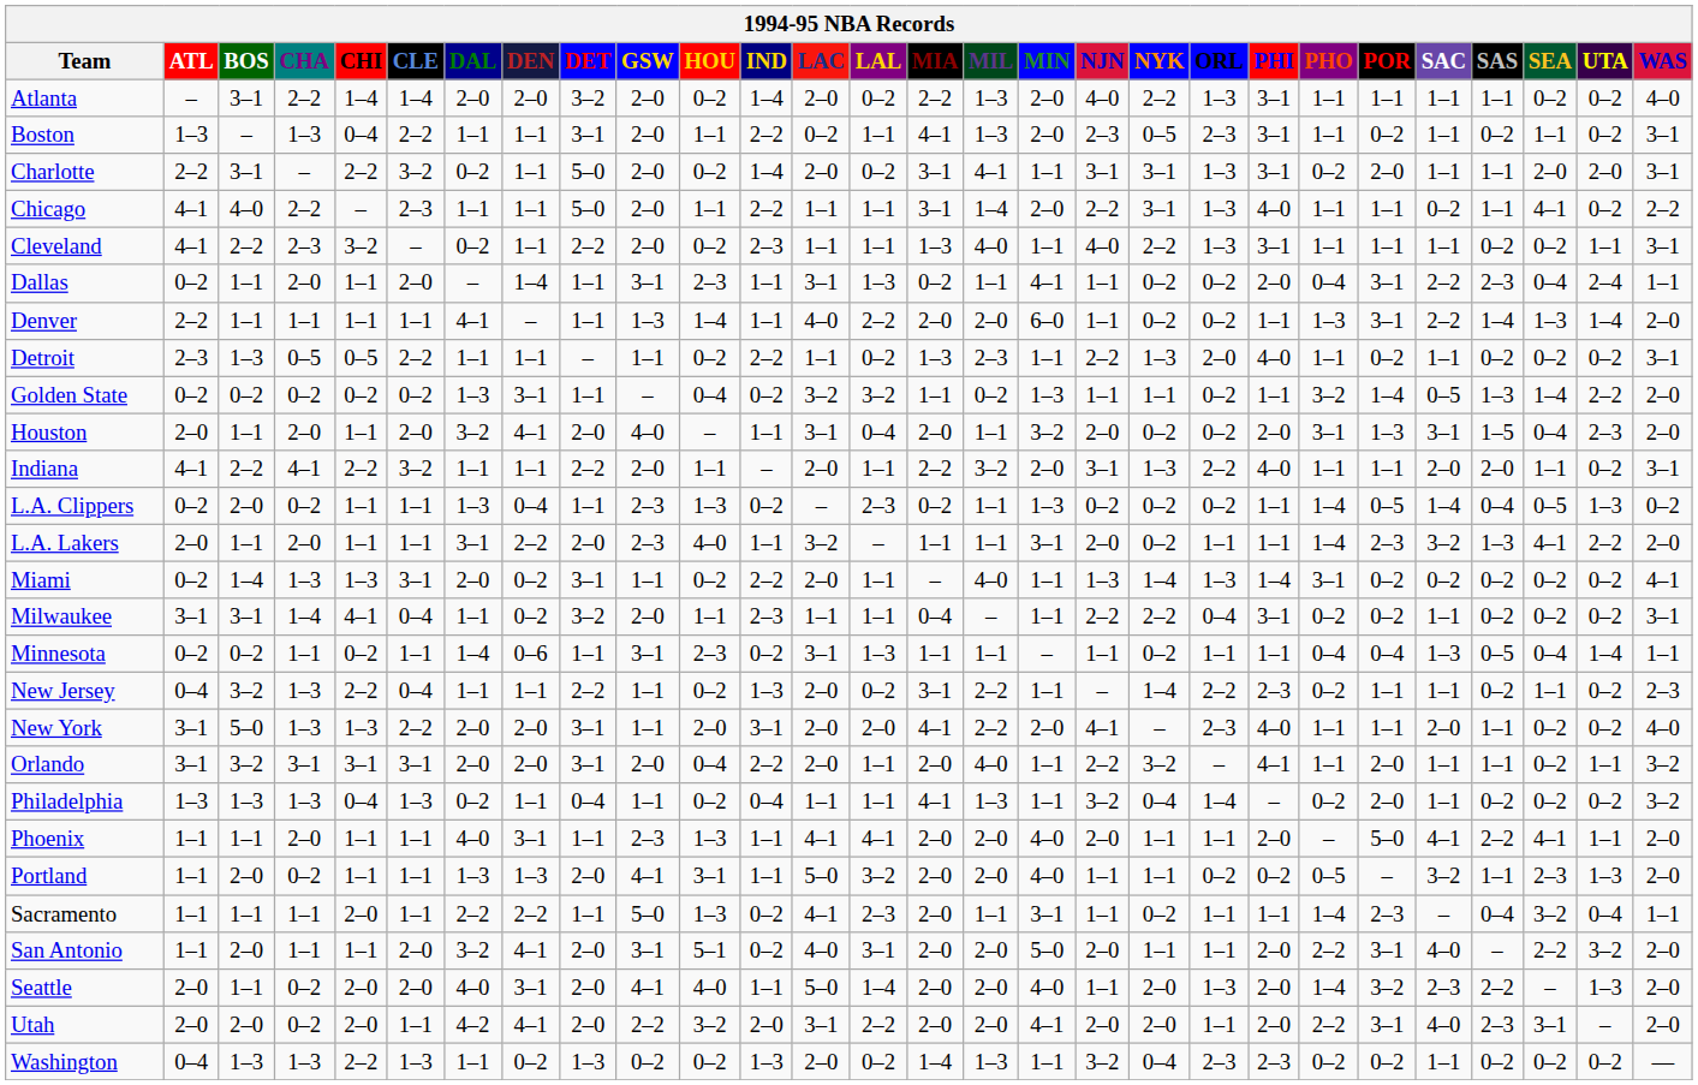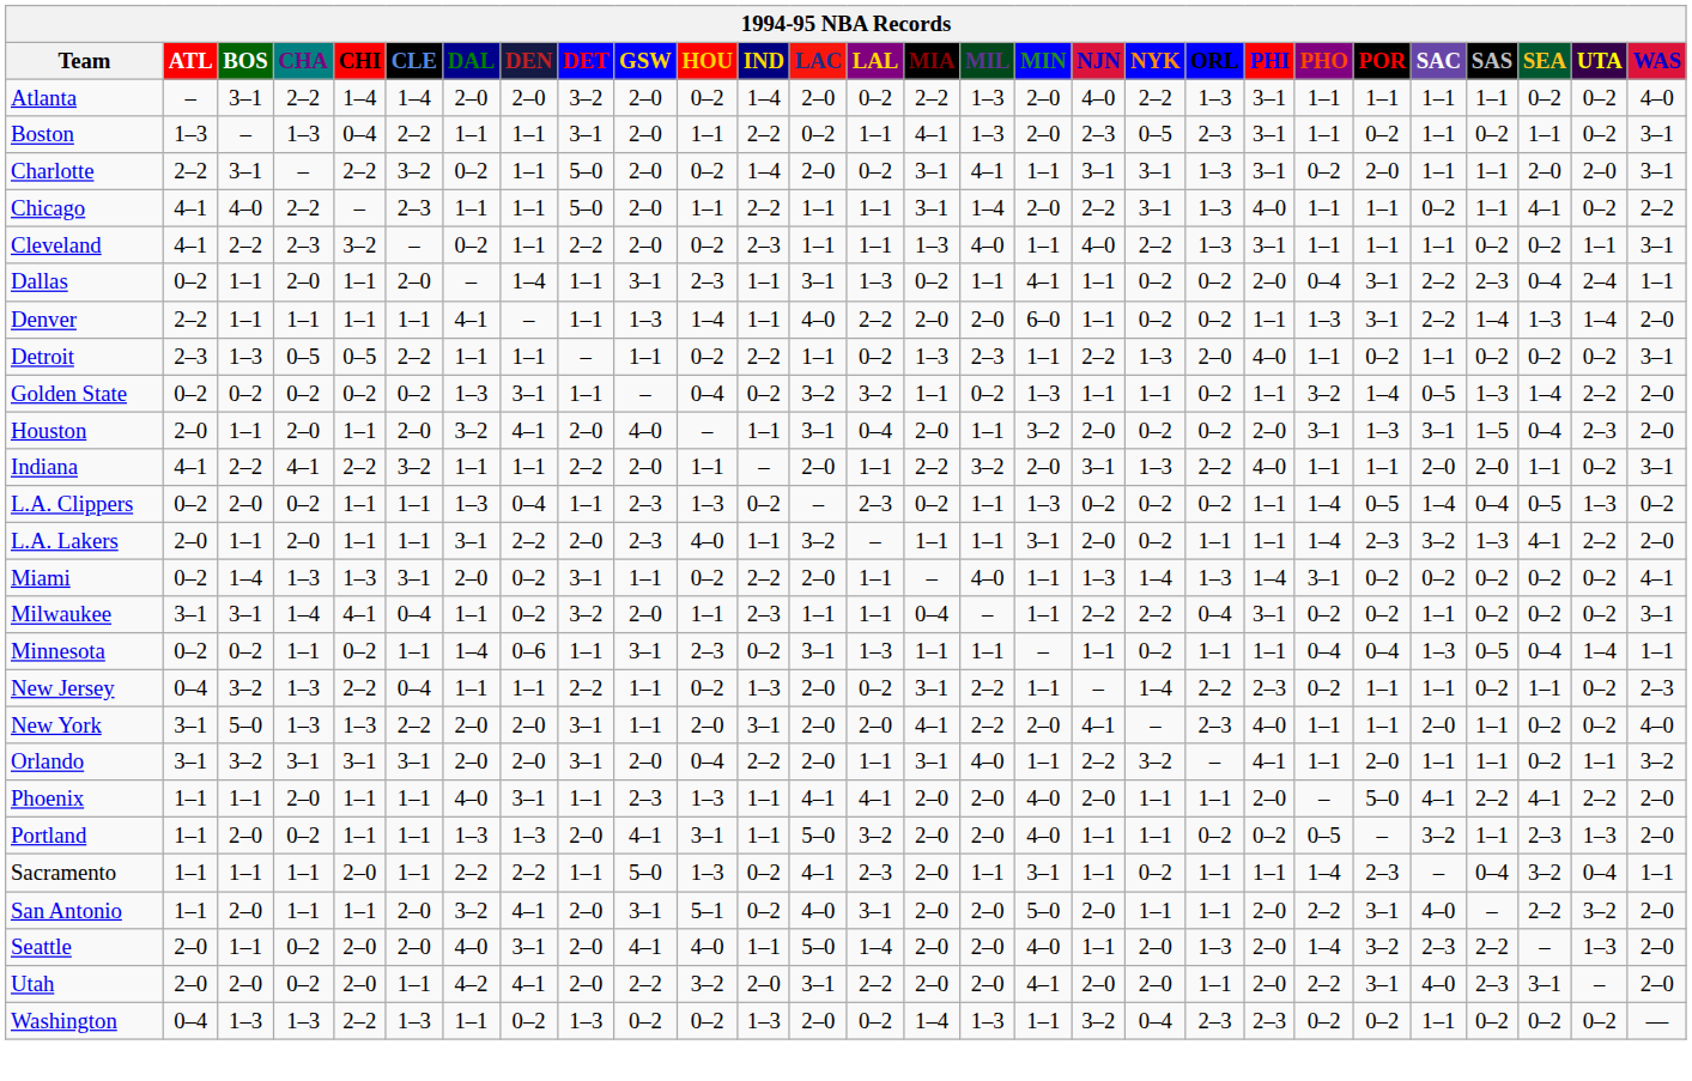 <table class="wikitable" style="font-size:95%; text-align:center;">
 <tr>
 <th colspan=28>1994-95 NBA Records</th>
 </tr>
 <tr>
 <th width=100>Team</th>
 <th style="background:#FF0000;color:#FFFFFF;width=35">ATL</th>
 <th style="background:#006400;color:#FFFFFF;width=35">BOS</th>
 <th style="background:#008080;color:#800080;width=35">CHA</th>
 <th style="background:#FF0000;color:#000000;width=35">CHI</th>
 <th style="background:#000000;color:#5787DC;width=35">CLE</th>
 <th style="background:#00008B;color:#008000;width=35">DAL</th>
 <th style="background:#141A44;color:#BC2224;width=35">DEN</th>
 <th style="background:#0000FF;color:#FF0000;width=35">DET</th>
 <th style="background:#0000FF;color:#FFD700;width=35">GSW</th>
 <th style="background:#FF0000;color:#FFD700;width=35">HOU</th>
 <th style="background:#000080;color:#FFD700;width=35">IND</th>
 <th style="background:#F9160D;color:#1A2E8B;width=35">LAC</th>
 <th style="background:#800080;color:#FFD700;width=35">LAL</th>
 <th style="background:#000000;color:#8B0000;width=35">MIA</th>
 <th style="background:#00471B;color:#5C378A;width=35">MIL</th>
 <th style="background:#0000FF;color:#228B22;width=35">MIN</th>
 <th style="background:#DC143C;color:#0000CD;width=35">NJN</th>
 <th style="background:#0000FF;color:#FF8C00;width=35">NYK</th>
 <th style="background:#0000FF;color:#000000;width=35">ORL</th>
 <th style="background:#FF0000;color:#0000FF;width=35">PHI</th>
 <th style="background:#800080;color:#FF4500;width=35">PHO</th>
 <th style="background:#000000;color:#FF0000;width=35">POR</th>
 <th style="background:#6846A8;color:#FFFFFF;width=35">SAC</th>
 <th style="background:#000000;color:#C0C0C0;width=35">SAS</th>
 <th style="background:#005831;color:#FFC322;width=35">SEA</th>
 <th style="background:#36004A;color:#FFFF00;width=35">UTA</th>
 <th style="background:#DC143C;color:#0000CD;width=35">WAS</th>
 </tr>
 <tr>
 <td style="text-align:left;"><a href='#'>Atlanta</a></td>
 <td>–</td>
 <td>3–1</td>
 <td>2–2</td>
 <td>1–4</td>
 <td>1–4</td>
 <td>2–0</td>
 <td>2–0</td>
 <td>3–2</td>
 <td>2–0</td>
 <td>0–2</td>
 <td>1–4</td>
 <td>2–0</td>
 <td>0–2</td>
 <td>2–2</td>
 <td>1–3</td>
 <td>2–0</td>
 <td>4–0</td>
 <td>2–2</td>
 <td>1–3</td>
 <td>3–1</td>
 <td>1–1</td>
 <td>1–1</td>
 <td>1–1</td>
 <td>1–1</td>
 <td>0–2</td>
 <td>0–2</td>
 <td>4–0</td>
 </tr>
 <tr>
 <td style="text-align:left;"><a href='#'>Boston</a></td>
 <td>1–3</td>
 <td>–</td>
 <td>1–3</td>
 <td>0–4</td>
 <td>2–2</td>
 <td>1–1</td>
 <td>1–1</td>
 <td>3–1</td>
 <td>2–0</td>
 <td>1–1</td>
 <td>2–2</td>
 <td>0–2</td>
 <td>1–1</td>
 <td>4–1</td>
 <td>1–3</td>
 <td>2–0</td>
 <td>2–3</td>
 <td>0–5</td>
 <td>2–3</td>
 <td>3–1</td>
 <td>1–1</td>
 <td>0–2</td>
 <td>1–1</td>
 <td>0–2</td>
 <td>1–1</td>
 <td>0–2</td>
 <td>3–1</td>
 </tr>
 <tr>
 <td style="text-align:left;"><a href='#'>Charlotte</a></td>
 <td>2–2</td>
 <td>3–1</td>
 <td>–</td>
 <td>2–2</td>
 <td>3–2</td>
 <td>0–2</td>
 <td>1–1</td>
 <td>5–0</td>
 <td>2–0</td>
 <td>0–2</td>
 <td>1–4</td>
 <td>2–0</td>
 <td>0–2</td>
 <td>3–1</td>
 <td>4–1</td>
 <td>1–1</td>
 <td>3–1</td>
 <td>3–1</td>
 <td>1–3</td>
 <td>3–1</td>
 <td>0–2</td>
 <td>2–0</td>
 <td>1–1</td>
 <td>1–1</td>
 <td>2–0</td>
 <td>2–0</td>
 <td>3–1</td>
 </tr>
 <tr>
 <td style="text-align:left;"><a href='#'>Chicago</a></td>
 <td>4–1</td>
 <td>4–0</td>
 <td>2–2</td>
 <td>–</td>
 <td>2–3</td>
 <td>1–1</td>
 <td>1–1</td>
 <td>5–0</td>
 <td>2–0</td>
 <td>1–1</td>
 <td>2–2</td>
 <td>1–1</td>
 <td>1–1</td>
 <td>3–1</td>
 <td>1–4</td>
 <td>2–0</td>
 <td>2–2</td>
 <td>3–1</td>
 <td>1–3</td>
 <td>4–0</td>
 <td>1–1</td>
 <td>1–1</td>
 <td>0–2</td>
 <td>1–1</td>
 <td>4–1</td>
 <td>0–2</td>
 <td>2–2</td>
 </tr>
 <tr>
 <td style="text-align:left;"><a href='#'>Cleveland</a></td>
 <td>4–1</td>
 <td>2–2</td>
 <td>2–3</td>
 <td>3–2</td>
 <td>–</td>
 <td>0–2</td>
 <td>1–1</td>
 <td>2–2</td>
 <td>2–0</td>
 <td>0–2</td>
 <td>2–3</td>
 <td>1–1</td>
 <td>1–1</td>
 <td>1–3</td>
 <td>4–0</td>
 <td>1–1</td>
 <td>4–0</td>
 <td>2–2</td>
 <td>1–3</td>
 <td>3–1</td>
 <td>1–1</td>
 <td>1–1</td>
 <td>1–1</td>
 <td>0–2</td>
 <td>0–2</td>
 <td>1–1</td>
 <td>3–1</td>
 </tr>
 <tr>
 <td style="text-align:left;"><a href='#'>Dallas</a></td>
 <td>0–2</td>
 <td>1–1</td>
 <td>2–0</td>
 <td>1–1</td>
 <td>2–0</td>
 <td>–</td>
 <td>1–4</td>
 <td>1–1</td>
 <td>3–1</td>
 <td>2–3</td>
 <td>1–1</td>
 <td>3–1</td>
 <td>1–3</td>
 <td>0–2</td>
 <td>1–1</td>
 <td>4–1</td>
 <td>1–1</td>
 <td>0–2</td>
 <td>0–2</td>
 <td>2–0</td>
 <td>0–4</td>
 <td>3–1</td>
 <td>2–2</td>
 <td>2–3</td>
 <td>0–4</td>
 <td>2–4</td>
 <td>1–1</td>
 </tr>
 <tr>
 <td style="text-align:left;"><a href='#'>Denver</a></td>
 <td>2–2</td>
 <td>1–1</td>
 <td>1–1</td>
 <td>1–1</td>
 <td>1–1</td>
 <td>4–1</td>
 <td>–</td>
 <td>1–1</td>
 <td>1–3</td>
 <td>1–4</td>
 <td>1–1</td>
 <td>4–0</td>
 <td>2–2</td>
 <td>2–0</td>
 <td>2–0</td>
 <td>6–0</td>
 <td>1–1</td>
 <td>0–2</td>
 <td>0–2</td>
 <td>1–1</td>
 <td>1–3</td>
 <td>3–1</td>
 <td>2–2</td>
 <td>1–4</td>
 <td>1–3</td>
 <td>1–4</td>
 <td>2–0</td>
 </tr>
 <tr>
 <td style="text-align:left;"><a href='#'>Detroit</a></td>
 <td>2–3</td>
 <td>1–3</td>
 <td>0–5</td>
 <td>0–5</td>
 <td>2–2</td>
 <td>1–1</td>
 <td>1–1</td>
 <td>–</td>
 <td>1–1</td>
 <td>0–2</td>
 <td>2–2</td>
 <td>1–1</td>
 <td>0–2</td>
 <td>1–3</td>
 <td>2–3</td>
 <td>1–1</td>
 <td>2–2</td>
 <td>1–3</td>
 <td>2–0</td>
 <td>4–0</td>
 <td>1–1</td>
 <td>0–2</td>
 <td>1–1</td>
 <td>0–2</td>
 <td>0–2</td>
 <td>0–2</td>
 <td>3–1</td>
 </tr>
 <tr>
 <td style="text-align:left;"><a href='#'>Golden State</a></td>
 <td>0–2</td>
 <td>0–2</td>
 <td>0–2</td>
 <td>0–2</td>
 <td>0–2</td>
 <td>1–3</td>
 <td>3–1</td>
 <td>1–1</td>
 <td>–</td>
 <td>0–4</td>
 <td>0–2</td>
 <td>3–2</td>
 <td>3–2</td>
 <td>1–1</td>
 <td>0–2</td>
 <td>1–3</td>
 <td>1–1</td>
 <td>1–1</td>
 <td>0–2</td>
 <td>1–1</td>
 <td>3–2</td>
 <td>1–4</td>
 <td>0–5</td>
 <td>1–3</td>
 <td>1–4</td>
 <td>2–2</td>
 <td>2–0</td>
 </tr>
 <tr>
 <td style="text-align:left;"><a href='#'>Houston</a></td>
 <td>2–0</td>
 <td>1–1</td>
 <td>2–0</td>
 <td>1–1</td>
 <td>2–0</td>
 <td>3–2</td>
 <td>4–1</td>
 <td>2–0</td>
 <td>4–0</td>
 <td>–</td>
 <td>1–1</td>
 <td>3–1</td>
 <td>0–4</td>
 <td>2–0</td>
 <td>1–1</td>
 <td>3–2</td>
 <td>2–0</td>
 <td>0–2</td>
 <td>0–2</td>
 <td>2–0</td>
 <td>3–1</td>
 <td>1–3</td>
 <td>3–1</td>
 <td>1–5</td>
 <td>0–4</td>
 <td>2–3</td>
 <td>2–0</td>
 </tr>
 <tr>
 <td style="text-align:left;"><a href='#'>Indiana</a></td>
 <td>4–1</td>
 <td>2–2</td>
 <td>4–1</td>
 <td>2–2</td>
 <td>3–2</td>
 <td>1–1</td>
 <td>1–1</td>
 <td>2–2</td>
 <td>2–0</td>
 <td>1–1</td>
 <td>–</td>
 <td>2–0</td>
 <td>1–1</td>
 <td>2–2</td>
 <td>3–2</td>
 <td>2–0</td>
 <td>3–1</td>
 <td>1–3</td>
 <td>2–2</td>
 <td>4–0</td>
 <td>1–1</td>
 <td>1–1</td>
 <td>2–0</td>
 <td>2–0</td>
 <td>1–1</td>
 <td>0–2</td>
 <td>3–1</td>
 </tr>
 <tr>
 <td style="text-align:left;"><a href='#'>L.A. Clippers</a></td>
 <td>0–2</td>
 <td>2–0</td>
 <td>0–2</td>
 <td>1–1</td>
 <td>1–1</td>
 <td>1–3</td>
 <td>0–4</td>
 <td>1–1</td>
 <td>2–3</td>
 <td>1–3</td>
 <td>0–2</td>
 <td>–</td>
 <td>2–3</td>
 <td>0–2</td>
 <td>1–1</td>
 <td>1–3</td>
 <td>0–2</td>
 <td>0–2</td>
 <td>0–2</td>
 <td>1–1</td>
 <td>1–4</td>
 <td>0–5</td>
 <td>1–4</td>
 <td>0–4</td>
 <td>0–5</td>
 <td>1–3</td>
 <td>0–2</td>
 </tr>
 <tr>
 <td style="text-align:left;"><a href='#'>L.A. Lakers</a></td>
 <td>2–0</td>
 <td>1–1</td>
 <td>2–0</td>
 <td>1–1</td>
 <td>1–1</td>
 <td>3–1</td>
 <td>2–2</td>
 <td>2–0</td>
 <td>2–3</td>
 <td>4–0</td>
 <td>1–1</td>
 <td>3–2</td>
 <td>–</td>
 <td>1–1</td>
 <td>1–1</td>
 <td>3–1</td>
 <td>2–0</td>
 <td>0–2</td>
 <td>1–1</td>
 <td>1–1</td>
 <td>1–4</td>
 <td>2–3</td>
 <td>3–2</td>
 <td>1–3</td>
 <td>4–1</td>
 <td>2–2</td>
 <td>2–0</td>
 </tr>
 <tr>
 <td style="text-align:left;"><a href='#'>Miami</a></td>
 <td>0–2</td>
 <td>1–4</td>
 <td>1–3</td>
 <td>1–3</td>
 <td>3–1</td>
 <td>2–0</td>
 <td>0–2</td>
 <td>3–1</td>
 <td>1–1</td>
 <td>0–2</td>
 <td>2–2</td>
 <td>2–0</td>
 <td>1–1</td>
 <td>–</td>
 <td>4–0</td>
 <td>1–1</td>
 <td>1–3</td>
 <td>1–4</td>
 <td>1–3</td>
 <td>1–4</td>
 <td>3–1</td>
 <td>0–2</td>
 <td>0–2</td>
 <td>0–2</td>
 <td>0–2</td>
 <td>0–2</td>
 <td>4–1</td>
 </tr>
 <tr>
 <td style="text-align:left;"><a href='#'>Milwaukee</a></td>
 <td>3–1</td>
 <td>3–1</td>
 <td>1–4</td>
 <td>4–1</td>
 <td>0–4</td>
 <td>1–1</td>
 <td>0–2</td>
 <td>3–2</td>
 <td>2–0</td>
 <td>1–1</td>
 <td>2–3</td>
 <td>1–1</td>
 <td>1–1</td>
 <td>0–4</td>
 <td>–</td>
 <td>1–1</td>
 <td>2–2</td>
 <td>2–2</td>
 <td>0–4</td>
 <td>3–1</td>
 <td>0–2</td>
 <td>0–2</td>
 <td>1–1</td>
 <td>0–2</td>
 <td>0–2</td>
 <td>0–2</td>
 <td>3–1</td>
 </tr>
 <tr>
 <td style="text-align:left;"><a href='#'>Minnesota</a></td>
 <td>0–2</td>
 <td>0–2</td>
 <td>1–1</td>
 <td>0–2</td>
 <td>1–1</td>
 <td>1–4</td>
 <td>0–6</td>
 <td>1–1</td>
 <td>3–1</td>
 <td>2–3</td>
 <td>0–2</td>
 <td>3–1</td>
 <td>1–3</td>
 <td>1–1</td>
 <td>1–1</td>
 <td>–</td>
 <td>1–1</td>
 <td>0–2</td>
 <td>1–1</td>
 <td>1–1</td>
 <td>0–4</td>
 <td>0–4</td>
 <td>1–3</td>
 <td>0–5</td>
 <td>0–4</td>
 <td>1–4</td>
 <td>1–1</td>
 </tr>
 <tr>
 <td style="text-align:left;"><a href='#'>New Jersey</a></td>
 <td>0–4</td>
 <td>3–2</td>
 <td>1–3</td>
 <td>2–2</td>
 <td>0–4</td>
 <td>1–1</td>
 <td>1–1</td>
 <td>2–2</td>
 <td>1–1</td>
 <td>0–2</td>
 <td>1–3</td>
 <td>2–0</td>
 <td>0–2</td>
 <td>3–1</td>
 <td>2–2</td>
 <td>1–1</td>
 <td>–</td>
 <td>1–4</td>
 <td>2–2</td>
 <td>2–3</td>
 <td>0–2</td>
 <td>1–1</td>
 <td>1–1</td>
 <td>0–2</td>
 <td>1–1</td>
 <td>0–2</td>
 <td>2–3</td>
 </tr>
 <tr>
 <td style="text-align:left;"><a href='#'>New York</a></td>
 <td>3–1</td>
 <td>5–0</td>
 <td>1–3</td>
 <td>1–3</td>
 <td>2–2</td>
 <td>2–0</td>
 <td>2–0</td>
 <td>3–1</td>
 <td>1–1</td>
 <td>2–0</td>
 <td>3–1</td>
 <td>2–0</td>
 <td>2–0</td>
 <td>4–1</td>
 <td>2–2</td>
 <td>2–0</td>
 <td>4–1</td>
 <td>–</td>
 <td>2–3</td>
 <td>4–0</td>
 <td>1–1</td>
 <td>1–1</td>
 <td>2–0</td>
 <td>1–1</td>
 <td>0–2</td>
 <td>0–2</td>
 <td>4–0</td>
 </tr>
 <tr>
 <td style="text-align:left;"><a href='#'>Orlando</a></td>
 <td>3–1</td>
 <td>3–2</td>
 <td>3–1</td>
 <td>3–1</td>
 <td>3–1</td>
 <td>2–0</td>
 <td>2–0</td>
 <td>3–1</td>
 <td>2–0</td>
 <td>0–4</td>
 <td>2–2</td>
 <td>2–0</td>
 <td>1–1</td>
-<td>2–0</td>
+<td>3–1</td>
 <td>4–0</td>
 <td>1–1</td>
 <td>2–2</td>
 <td>3–2</td>
 <td>–</td>
 <td>4–1</td>
 <td>1–1</td>
 <td>2–0</td>
 <td>1–1</td>
 <td>1–1</td>
 <td>0–2</td>
 <td>1–1</td>
-<td>3–2</td>
-</tr>
-<tr>
-<td style="text-align:left;"><a href='#'>Philadelphia</a></td>
-<td>1–3</td>
-<td>1–3</td>
-<td>1–3</td>
-<td>0–4</td>
-<td>1–3</td>
-<td>0–2</td>
-<td>1–1</td>
-<td>0–4</td>
-<td>1–1</td>
-<td>0–2</td>
-<td>0–4</td>
-<td>1–1</td>
-<td>1–1</td>
-<td>4–1</td>
-<td>1–3</td>
-<td>1–1</td>
-<td>3–2</td>
-<td>0–4</td>
-<td>1–4</td>
-<td>–</td>
-<td>0–2</td>
-<td>2–0</td>
-<td>1–1</td>
-<td>0–2</td>
-<td>0–2</td>
-<td>0–2</td>
 <td>3–2</td>
 </tr>
 <tr>
 <td style="text-align:left;"><a href='#'>Phoenix</a></td>
 <td>1–1</td>
 <td>1–1</td>
 <td>2–0</td>
 <td>1–1</td>
 <td>1–1</td>
 <td>4–0</td>
 <td>3–1</td>
 <td>1–1</td>
 <td>2–3</td>
 <td>1–3</td>
 <td>1–1</td>
 <td>4–1</td>
 <td>4–1</td>
 <td>2–0</td>
 <td>2–0</td>
 <td>4–0</td>
 <td>2–0</td>
 <td>1–1</td>
 <td>1–1</td>
 <td>2–0</td>
 <td>–</td>
 <td>5–0</td>
 <td>4–1</td>
 <td>2–2</td>
 <td>4–1</td>
-<td>1–1</td>
+<td>2–2</td>
 <td>2–0</td>
 </tr>
 <tr>
 <td style="text-align:left;"><a href='#'>Portland</a></td>
 <td>1–1</td>
 <td>2–0</td>
 <td>0–2</td>
 <td>1–1</td>
 <td>1–1</td>
 <td>1–3</td>
 <td>1–3</td>
 <td>2–0</td>
 <td>4–1</td>
 <td>3–1</td>
 <td>1–1</td>
 <td>5–0</td>
 <td>3–2</td>
 <td>2–0</td>
 <td>2–0</td>
 <td>4–0</td>
 <td>1–1</td>
 <td>1–1</td>
 <td>0–2</td>
 <td>0–2</td>
 <td>0–5</td>
 <td>–</td>
 <td>3–2</td>
 <td>1–1</td>
 <td>2–3</td>
 <td>1–3</td>
 <td>2–0</td>
 </tr>
 <tr>
 <td style="text-align:left;">Sacramento</td>
 <td>1–1</td>
 <td>1–1</td>
 <td>1–1</td>
 <td>2–0</td>
 <td>1–1</td>
 <td>2–2</td>
 <td>2–2</td>
 <td>1–1</td>
 <td>5–0</td>
 <td>1–3</td>
 <td>0–2</td>
 <td>4–1</td>
 <td>2–3</td>
 <td>2–0</td>
 <td>1–1</td>
 <td>3–1</td>
 <td>1–1</td>
 <td>0–2</td>
 <td>1–1</td>
 <td>1–1</td>
 <td>1–4</td>
 <td>2–3</td>
 <td>–</td>
 <td>0–4</td>
 <td>3–2</td>
 <td>0–4</td>
 <td>1–1</td>
 </tr>
 <tr>
 <td style="text-align:left;"><a href='#'>San Antonio</a></td>
 <td>1–1</td>
 <td>2–0</td>
 <td>1–1</td>
 <td>1–1</td>
 <td>2–0</td>
 <td>3–2</td>
 <td>4–1</td>
 <td>2–0</td>
 <td>3–1</td>
 <td>5–1</td>
 <td>0–2</td>
 <td>4–0</td>
 <td>3–1</td>
 <td>2–0</td>
 <td>2–0</td>
 <td>5–0</td>
 <td>2–0</td>
 <td>1–1</td>
 <td>1–1</td>
 <td>2–0</td>
 <td>2–2</td>
 <td>3–1</td>
 <td>4–0</td>
 <td>–</td>
 <td>2–2</td>
 <td>3–2</td>
 <td>2–0</td>
 </tr>
 <tr>
 <td style="text-align:left;"><a href='#'>Seattle</a></td>
 <td>2–0</td>
 <td>1–1</td>
 <td>0–2</td>
 <td>2–0</td>
 <td>2–0</td>
 <td>4–0</td>
 <td>3–1</td>
 <td>2–0</td>
 <td>4–1</td>
 <td>4–0</td>
 <td>1–1</td>
 <td>5–0</td>
 <td>1–4</td>
 <td>2–0</td>
 <td>2–0</td>
 <td>4–0</td>
 <td>1–1</td>
 <td>2–0</td>
 <td>1–3</td>
 <td>2–0</td>
 <td>1–4</td>
 <td>3–2</td>
 <td>2–3</td>
 <td>2–2</td>
 <td>–</td>
 <td>1–3</td>
 <td>2–0</td>
 </tr>
 <tr>
 <td style="text-align:left;"><a href='#'>Utah</a></td>
 <td>2–0</td>
 <td>2–0</td>
 <td>0–2</td>
 <td>2–0</td>
 <td>1–1</td>
 <td>4–2</td>
 <td>4–1</td>
 <td>2–0</td>
 <td>2–2</td>
 <td>3–2</td>
 <td>2–0</td>
 <td>3–1</td>
 <td>2–2</td>
 <td>2–0</td>
 <td>2–0</td>
 <td>4–1</td>
 <td>2–0</td>
 <td>2–0</td>
 <td>1–1</td>
 <td>2–0</td>
 <td>2–2</td>
 <td>3–1</td>
 <td>4–0</td>
 <td>2–3</td>
 <td>3–1</td>
 <td>–</td>
 <td>2–0</td>
 </tr>
 <tr>
 <td style="text-align:left;"><a href='#'>Washington</a></td>
 <td>0–4</td>
 <td>1–3</td>
 <td>1–3</td>
 <td>2–2</td>
 <td>1–3</td>
 <td>1–1</td>
 <td>0–2</td>
 <td>1–3</td>
 <td>0–2</td>
 <td>0–2</td>
 <td>1–3</td>
 <td>2–0</td>
 <td>0–2</td>
 <td>1–4</td>
 <td>1–3</td>
 <td>1–1</td>
 <td>3–2</td>
 <td>0–4</td>
 <td>2–3</td>
 <td>2–3</td>
 <td>0–2</td>
 <td>0–2</td>
 <td>1–1</td>
 <td>0–2</td>
 <td>0–2</td>
 <td>0–2</td>
 <td>—</td>
 </tr>
 </table>
